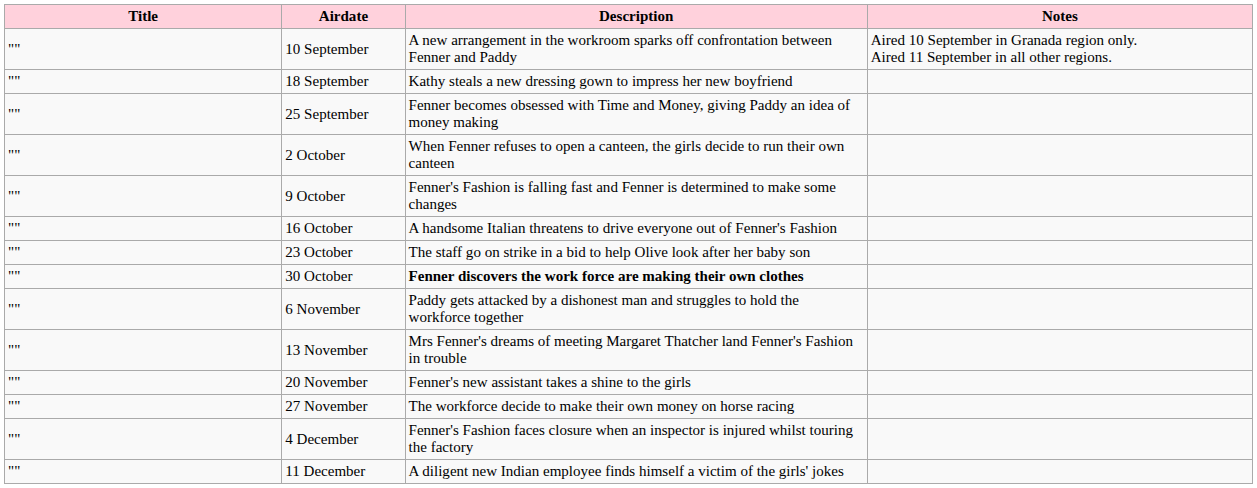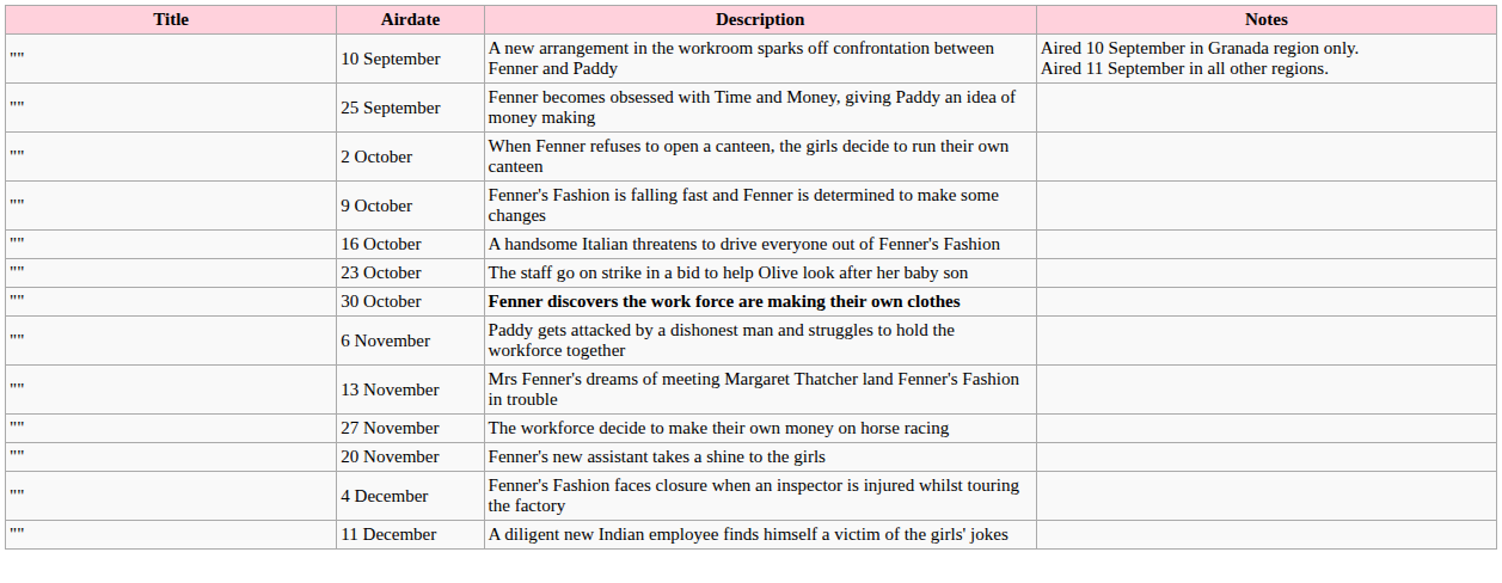 <table class="wikitable" style="font-size:94%;">
 <tr>
 <th style="background:#ffd1dc; width:18%;">Title</th>
 <th style="background:#ffd1dc; width:8%;">Airdate</th>
 <th style="background:#ffd1dc; width:30%;">Description</th>
 <th style="background:#ffd1dc; width:25%;">Notes</th>
 </tr>
 <tr>
 <td>""</td>
 <td>10 September</td>
 <td>A new arrangement in the workroom sparks off confrontation between Fenner and Paddy</td>
 <td>Aired 10 September in Granada region only.<br>Aired 11 September in all other regions.</td>
-</tr>
-<tr>
-<td>""</td>
-<td>18 September</td>
-<td>Kathy steals a new dressing gown to impress her new boyfriend</td>
-<td></td>
 </tr>
 <tr>
 <td>""</td>
 <td>25 September</td>
 <td>Fenner becomes obsessed with Time and Money, giving Paddy an idea of money making</td>
 <td></td>
 </tr>
 <tr>
 <td>""</td>
 <td>2 October</td>
 <td>When Fenner refuses to open a canteen, the girls decide to run their own canteen</td>
 <td></td>
 </tr>
 <tr>
 <td>""</td>
 <td>9 October</td>
 <td>Fenner's Fashion is falling fast and Fenner is determined to make some changes</td>
 <td></td>
 </tr>
 <tr>
 <td>""</td>
 <td>16 October</td>
 <td>A handsome Italian threatens to drive everyone out of Fenner's Fashion</td>
 <td></td>
 </tr>
 <tr>
 <td>""</td>
 <td>23 October</td>
 <td>The staff go on strike in a bid to help Olive look after her baby son</td>
 <td></td>
 </tr>
 <tr>
 <td>""</td>
 <td>30 October</td>
 <td><strong>Fenner discovers the work force are making their own clothes</strong></td>
 <td></td>
 </tr>
 <tr>
 <td>""</td>
 <td>6 November</td>
 <td>Paddy gets attacked by a dishonest man and struggles to hold the workforce together</td>
 <td></td>
 </tr>
 <tr>
 <td>""</td>
 <td>13 November</td>
 <td>Mrs Fenner's dreams of meeting Margaret Thatcher land Fenner's Fashion in trouble</td>
 <td></td>
 </tr>
 <tr>
 <td>""</td>
-<td>20 November</td>
-<td>Fenner's new assistant takes a shine to the girls</td>
+<td>27 November</td>
+<td>The workforce decide to make their own money on horse racing</td>
 <td></td>
 </tr>
 <tr>
 <td>""</td>
-<td>27 November</td>
-<td>The workforce decide to make their own money on horse racing</td>
+<td>20 November</td>
+<td>Fenner's new assistant takes a shine to the girls</td>
 <td></td>
 </tr>
 <tr>
 <td>""</td>
 <td>4 December</td>
 <td>Fenner's Fashion faces closure when an inspector is injured whilst touring the factory</td>
 <td></td>
 </tr>
 <tr>
 <td>""</td>
 <td>11 December</td>
 <td>A diligent new Indian employee finds himself a victim of the girls' jokes</td>
 <td></td>
 </tr>
 </table>
